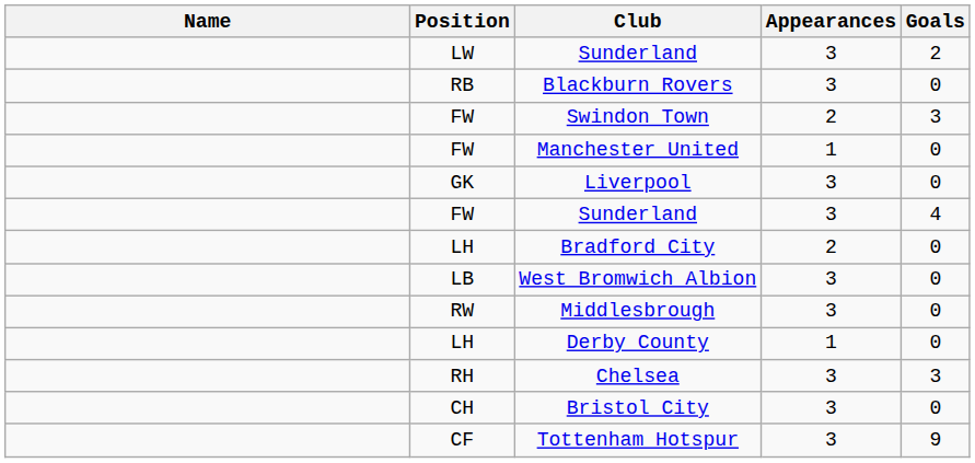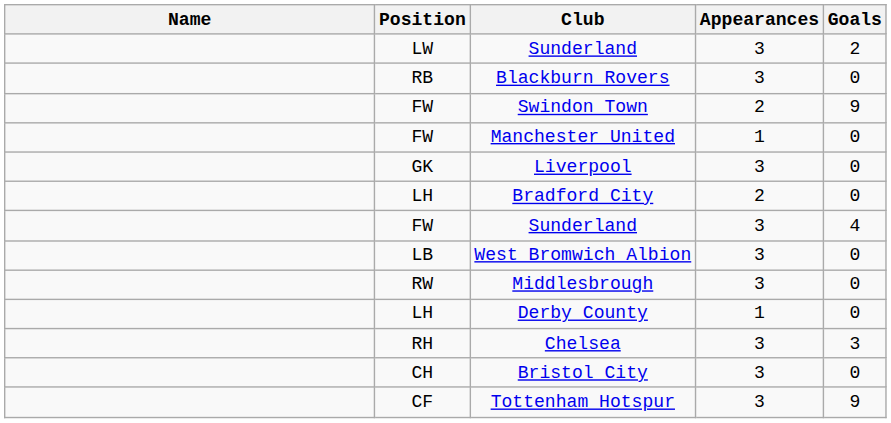 <table class="wikitable sortable" style="text-align: center;">
 <tr>
 <th style="width:20em">Name</th>
 <th>Position</th>
 <th>Club</th>
 <th>Appearances</th>
 <th>Goals</th>
 </tr>
 <tr>
 <td align="left"></td>
 <td>LW</td>
 <td><a href='#'>Sunderland</a></td>
 <td>3</td>
 <td>2</td>
 </tr>
 <tr>
 <td align="left"></td>
 <td>RB</td>
 <td><a href='#'>Blackburn Rovers</a></td>
 <td>3</td>
 <td>0</td>
 </tr>
 <tr>
 <td align="left"></td>
 <td>FW</td>
 <td><a href='#'>Swindon Town</a></td>
 <td>2</td>
-<td>3</td>
+<td>9</td>
 </tr>
 <tr>
 <td align="left"></td>
 <td>FW</td>
 <td><a href='#'>Manchester United</a></td>
 <td>1</td>
 <td>0</td>
 </tr>
 <tr>
 <td align="left"></td>
 <td>GK</td>
 <td><a href='#'>Liverpool</a></td>
 <td>3</td>
 <td>0</td>
 </tr>
 <tr>
 <td align="left"></td>
+<td>LH</td>
+<td><a href='#'>Bradford City</a></td>
+<td>2</td>
+<td>0</td>
+</tr>
+<tr>
+<td align="left"></td>
 <td>FW</td>
 <td><a href='#'>Sunderland</a></td>
 <td>3</td>
 <td>4</td>
-</tr>
-<tr>
-<td align="left"></td>
-<td>LH</td>
-<td><a href='#'>Bradford City</a></td>
-<td>2</td>
-<td>0</td>
 </tr>
 <tr>
 <td align="left"></td>
 <td>LB</td>
 <td><a href='#'>West Bromwich Albion</a></td>
 <td>3</td>
 <td>0</td>
 </tr>
 <tr>
 <td align="left"></td>
 <td>RW</td>
 <td><a href='#'>Middlesbrough</a></td>
 <td>3</td>
 <td>0</td>
 </tr>
 <tr>
 <td align="left"></td>
 <td>LH</td>
 <td><a href='#'>Derby County</a></td>
 <td>1</td>
 <td>0</td>
 </tr>
 <tr>
 <td align="left"></td>
 <td>RH</td>
 <td><a href='#'>Chelsea</a></td>
 <td>3</td>
 <td>3</td>
 </tr>
 <tr>
 <td align="left"></td>
 <td>CH</td>
 <td><a href='#'>Bristol City</a></td>
 <td>3</td>
 <td>0</td>
 </tr>
 <tr>
 <td align="left"></td>
 <td>CF</td>
 <td><a href='#'>Tottenham Hotspur</a></td>
 <td>3</td>
 <td>9</td>
 </tr>
 </table>
